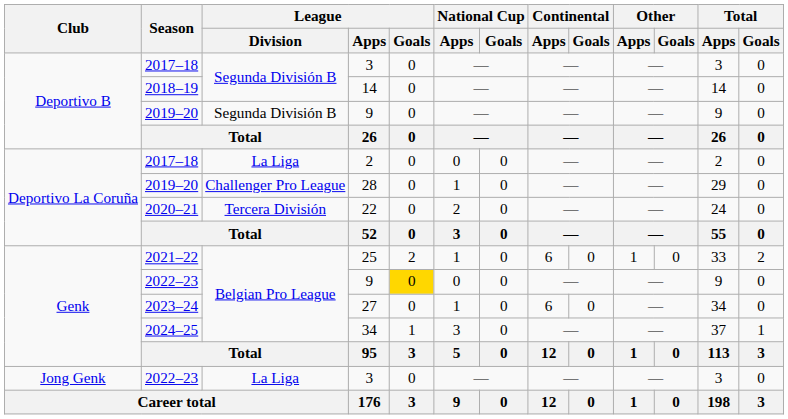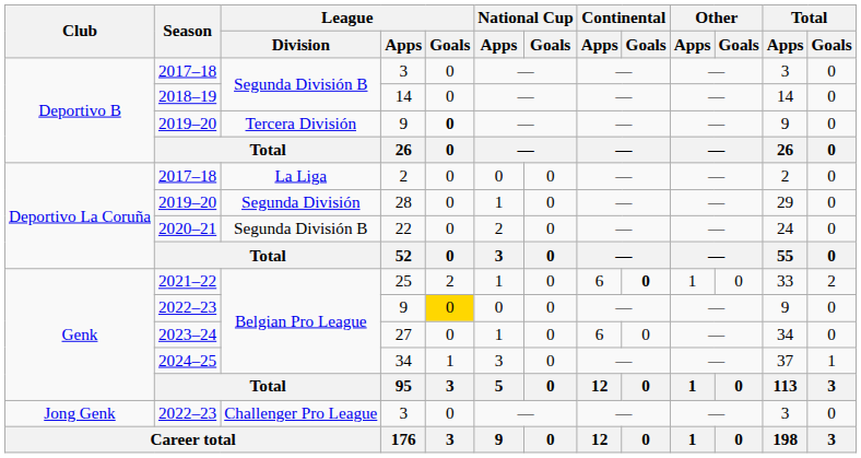 <table class="wikitable" style="text-align:center">
 <tr>
 <th rowspan="2">Club</th>
 <th rowspan="2">Season</th>
 <th colspan="3">League</th>
 <th colspan="2">National Cup</th>
 <th colspan="2">Continental</th>
 <th colspan="2">Other</th>
 <th colspan="2">Total</th>
 </tr>
 <tr>
 <th>Division</th>
 <th>Apps</th>
 <th>Goals</th>
 <th>Apps</th>
 <th>Goals</th>
 <th>Apps</th>
 <th>Goals</th>
 <th>Apps</th>
 <th>Goals</th>
 <th>Apps</th>
 <th>Goals</th>
 </tr>
 <tr>
 <td rowspan="4"><a href='#'>Deportivo B</a></td>
 <td><a href='#'>2017–18</a></td>
 <td rowspan="2"><a href='#'>Segunda División B</a></td>
 <td>3</td>
 <td>0</td>
 <td colspan="2">—</td>
 <td colspan="2">—</td>
 <td colspan="2">—</td>
 <td>3</td>
 <td>0</td>
 </tr>
 <tr>
 <td><a href='#'>2018–19</a></td>
 <td>14</td>
 <td>0</td>
 <td colspan="2">—</td>
 <td colspan="2">—</td>
 <td colspan="2">—</td>
 <td>14</td>
 <td>0</td>
 </tr>
 <tr>
 <td><a href='#'>2019–20</a></td>
-<td>Segunda División B</td>
+<td><a href='#'>Tercera División</a></td>
 <td>9</td>
-<td>0</td>
+<td><strong>0</strong></td>
 <td colspan="2">—</td>
 <td colspan="2">—</td>
 <td colspan="2">—</td>
 <td>9</td>
 <td>0</td>
 </tr>
 <tr>
 <th colspan="2">Total</th>
 <th>26</th>
 <th>0</th>
 <th colspan="2">—</th>
 <th colspan="2">—</th>
 <th colspan="2">—</th>
 <th>26</th>
 <th>0</th>
 </tr>
 <tr>
 <td rowspan="4"><a href='#'>Deportivo La Coruña</a></td>
 <td><a href='#'>2017–18</a></td>
 <td><a href='#'>La Liga</a></td>
 <td>2</td>
 <td>0</td>
 <td>0</td>
 <td>0</td>
 <td colspan="2">—</td>
 <td colspan="2">—</td>
 <td>2</td>
 <td>0</td>
 </tr>
 <tr>
 <td><a href='#'>2019–20</a></td>
-<td><a href='#'>Challenger Pro League</a></td>
+<td><a href='#'>Segunda División</a></td>
 <td>28</td>
 <td>0</td>
 <td>1</td>
 <td>0</td>
 <td colspan="2">—</td>
 <td colspan="2">—</td>
 <td>29</td>
 <td>0</td>
 </tr>
 <tr>
 <td><a href='#'>2020–21</a></td>
-<td><a href='#'>Tercera División</a></td>
+<td>Segunda División B</td>
 <td>22</td>
 <td>0</td>
 <td>2</td>
 <td>0</td>
 <td colspan="2">—</td>
 <td colspan="2">—</td>
 <td>24</td>
 <td>0</td>
 </tr>
 <tr>
 <th colspan="2">Total</th>
 <th>52</th>
 <th>0</th>
 <th>3</th>
 <th>0</th>
 <th colspan="2">—</th>
 <th colspan="2">—</th>
 <th>55</th>
 <th>0</th>
 </tr>
 <tr>
 <td rowspan="5"><a href='#'>Genk</a></td>
 <td><a href='#'>2021–22</a></td>
 <td rowspan="4"><a href='#'>Belgian Pro League</a></td>
 <td>25</td>
 <td>2</td>
 <td>1</td>
 <td>0</td>
 <td>6</td>
-<td>0</td>
+<td><strong>0</strong></td>
 <td>1</td>
 <td>0</td>
 <td>33</td>
 <td>2</td>
 </tr>
 <tr>
 <td><a href='#'>2022–23</a></td>
 <td>9</td>
 <td style="background: gold;">0</td>
 <td>0</td>
 <td>0</td>
 <td colspan="2">—</td>
 <td colspan="2">—</td>
 <td>9</td>
 <td>0</td>
 </tr>
 <tr>
 <td><a href='#'>2023–24</a></td>
 <td>27</td>
 <td>0</td>
 <td>1</td>
 <td>0</td>
 <td>6</td>
 <td>0</td>
 <td colspan="2">—</td>
 <td>34</td>
 <td>0</td>
 </tr>
 <tr>
 <td><a href='#'>2024–25</a></td>
 <td>34</td>
 <td>1</td>
 <td>3</td>
 <td>0</td>
 <td colspan="2">—</td>
 <td colspan="2">—</td>
 <td>37</td>
 <td>1</td>
 </tr>
 <tr>
 <th colspan="2">Total</th>
 <th>95</th>
 <th>3</th>
 <th>5</th>
 <th>0</th>
 <th>12</th>
 <th>0</th>
 <th>1</th>
 <th>0</th>
 <th>113</th>
 <th>3</th>
 </tr>
 <tr>
 <td><a href='#'>Jong Genk</a></td>
 <td><a href='#'>2022–23</a></td>
-<td><a href='#'>La Liga</a></td>
+<td><a href='#'>Challenger Pro League</a></td>
 <td>3</td>
 <td>0</td>
 <td colspan="2">—</td>
 <td colspan="2">—</td>
 <td colspan="2">—</td>
 <td>3</td>
 <td>0</td>
 </tr>
 <tr>
 <th colspan="3">Career total</th>
 <th>176</th>
 <th>3</th>
 <th>9</th>
 <th>0</th>
 <th>12</th>
 <th>0</th>
 <th>1</th>
 <th>0</th>
 <th>198</th>
 <th>3</th>
 </tr>
 </table>
